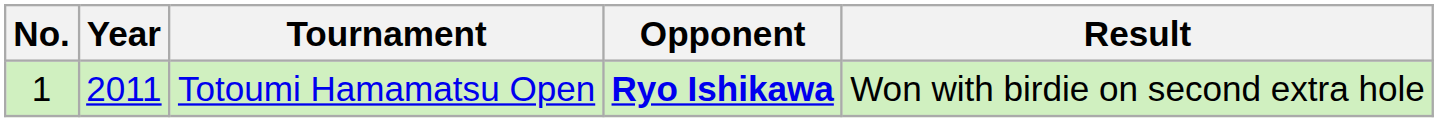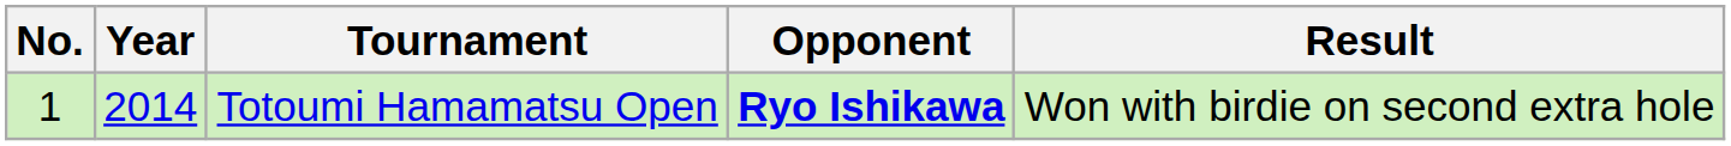 <table class="wikitable" style="font-size:95%;">
 <tr>
 <th>No.</th>
 <th>Year</th>
 <th>Tournament</th>
 <th>Opponent</th>
 <th>Result</th>
 </tr>
 <tr style="background:#D0F0C0;">
 <td align=center>1</td>
-<td><a href='#'>2011</a></td>
+<td><a href='#'>2014</a></td>
 <td><a href='#'>Totoumi Hamamatsu Open</a></td>
 <td><strong> <a href='#'>Ryo Ishikawa</a></strong></td>
 <td>Won with birdie on second extra hole</td>
 </tr>
 </table>
